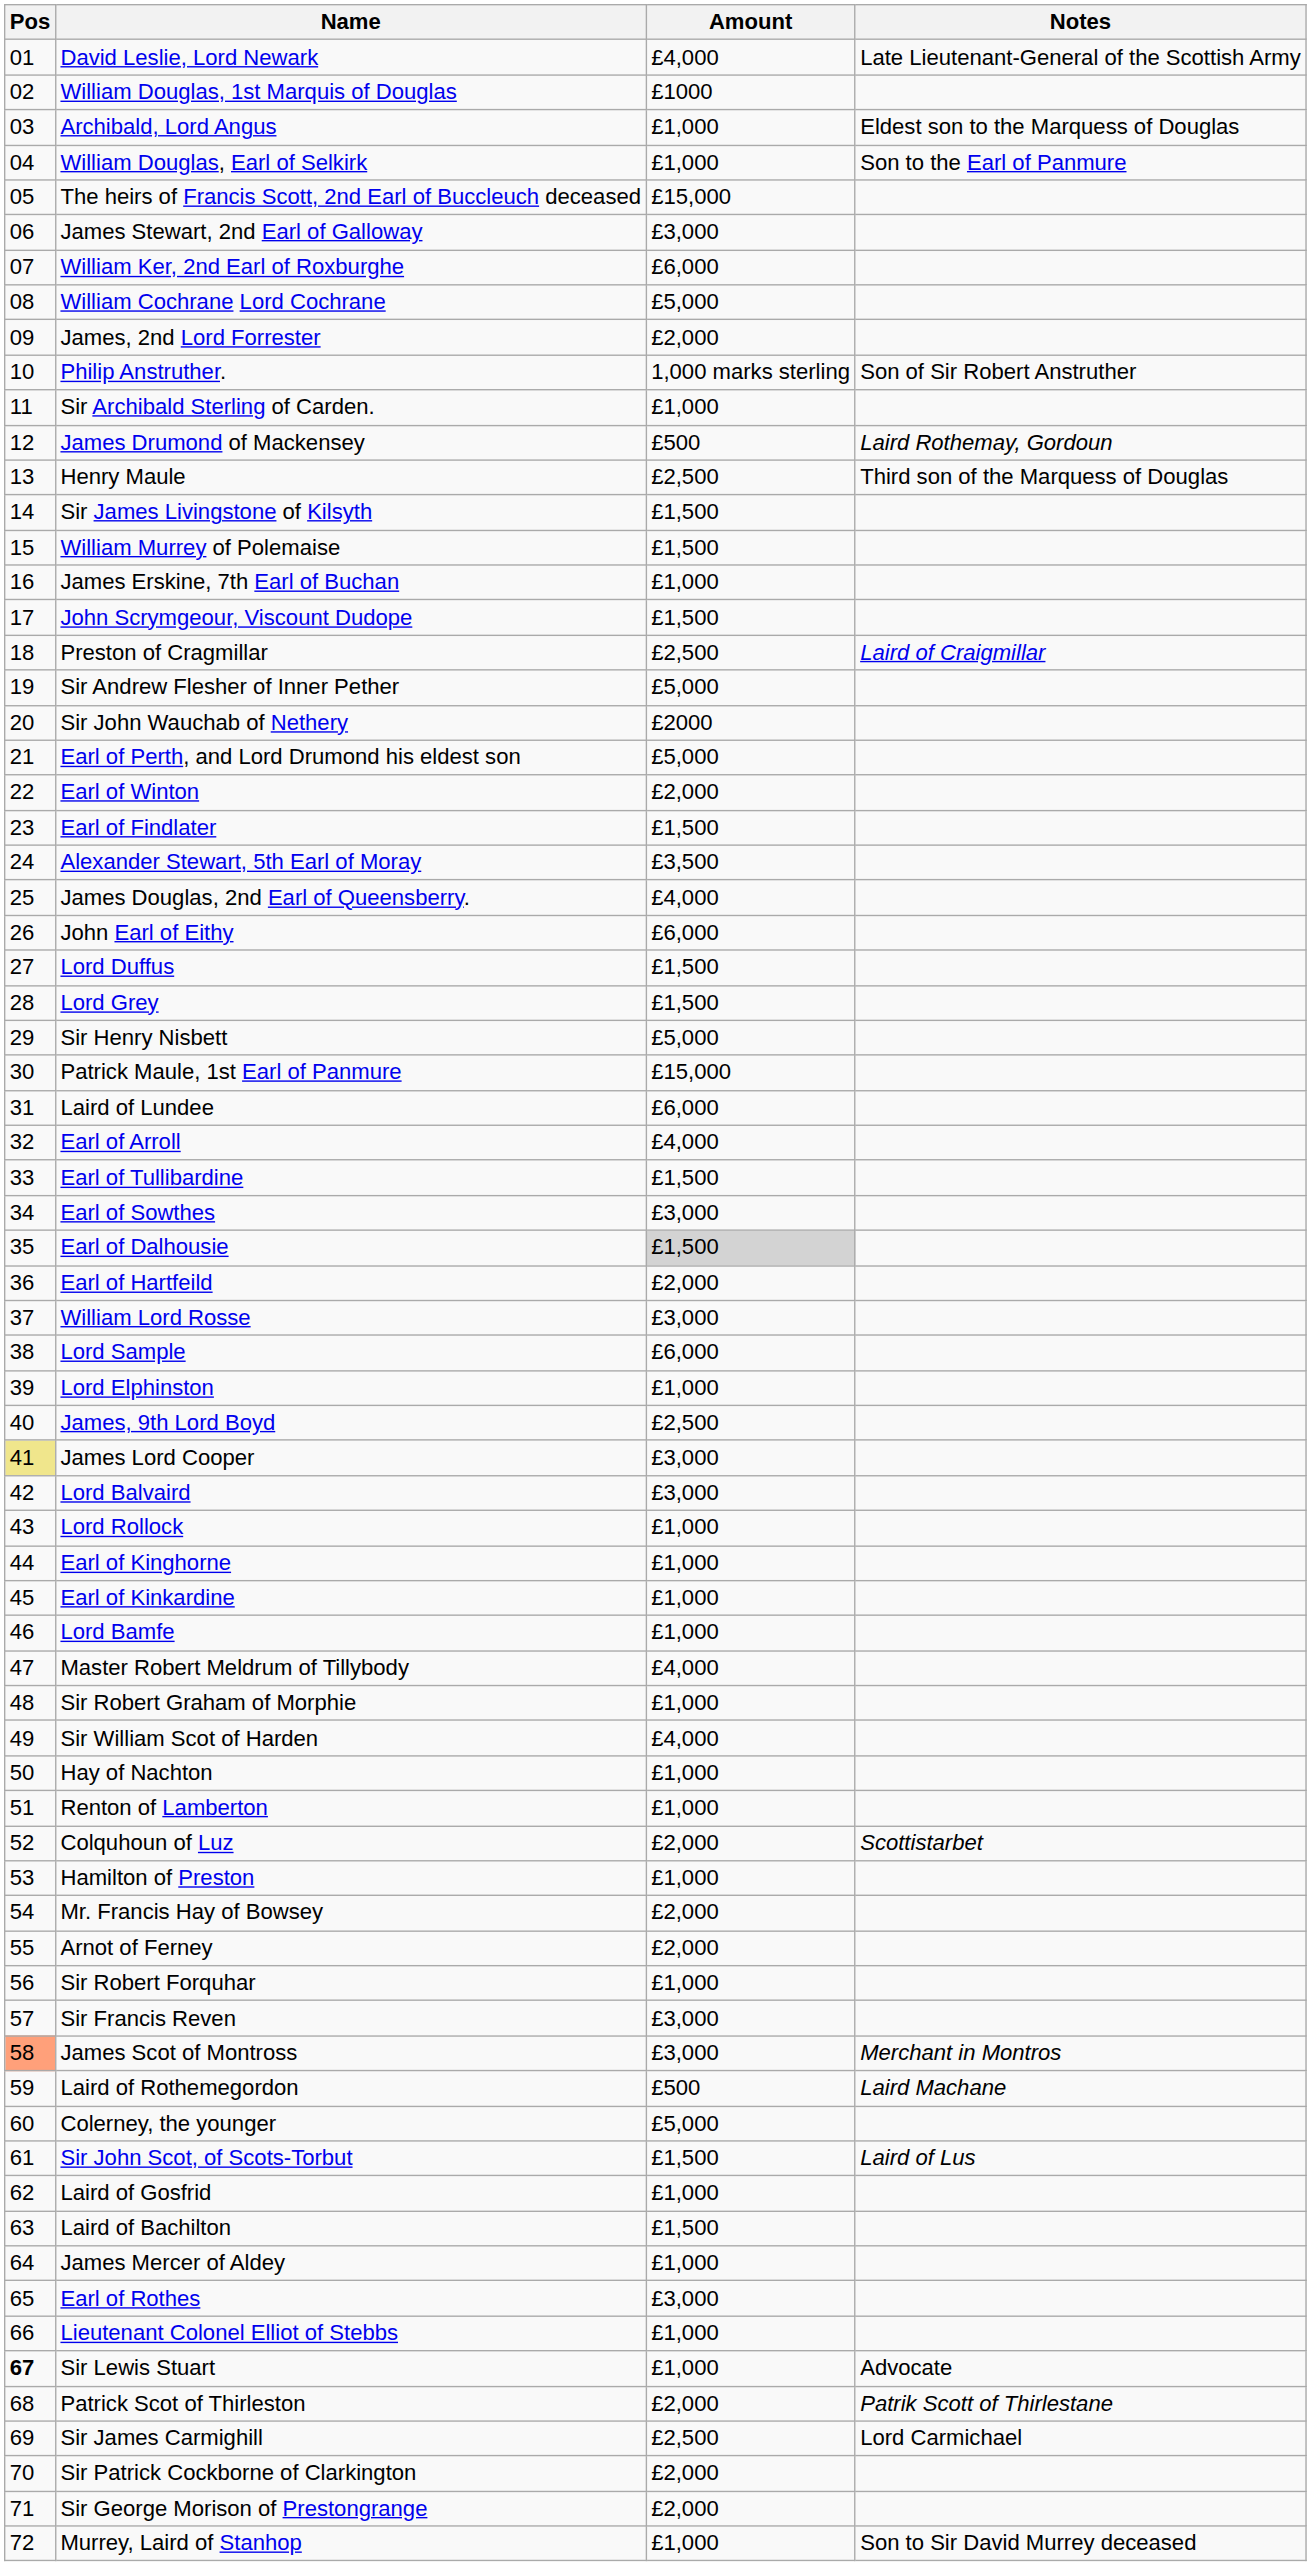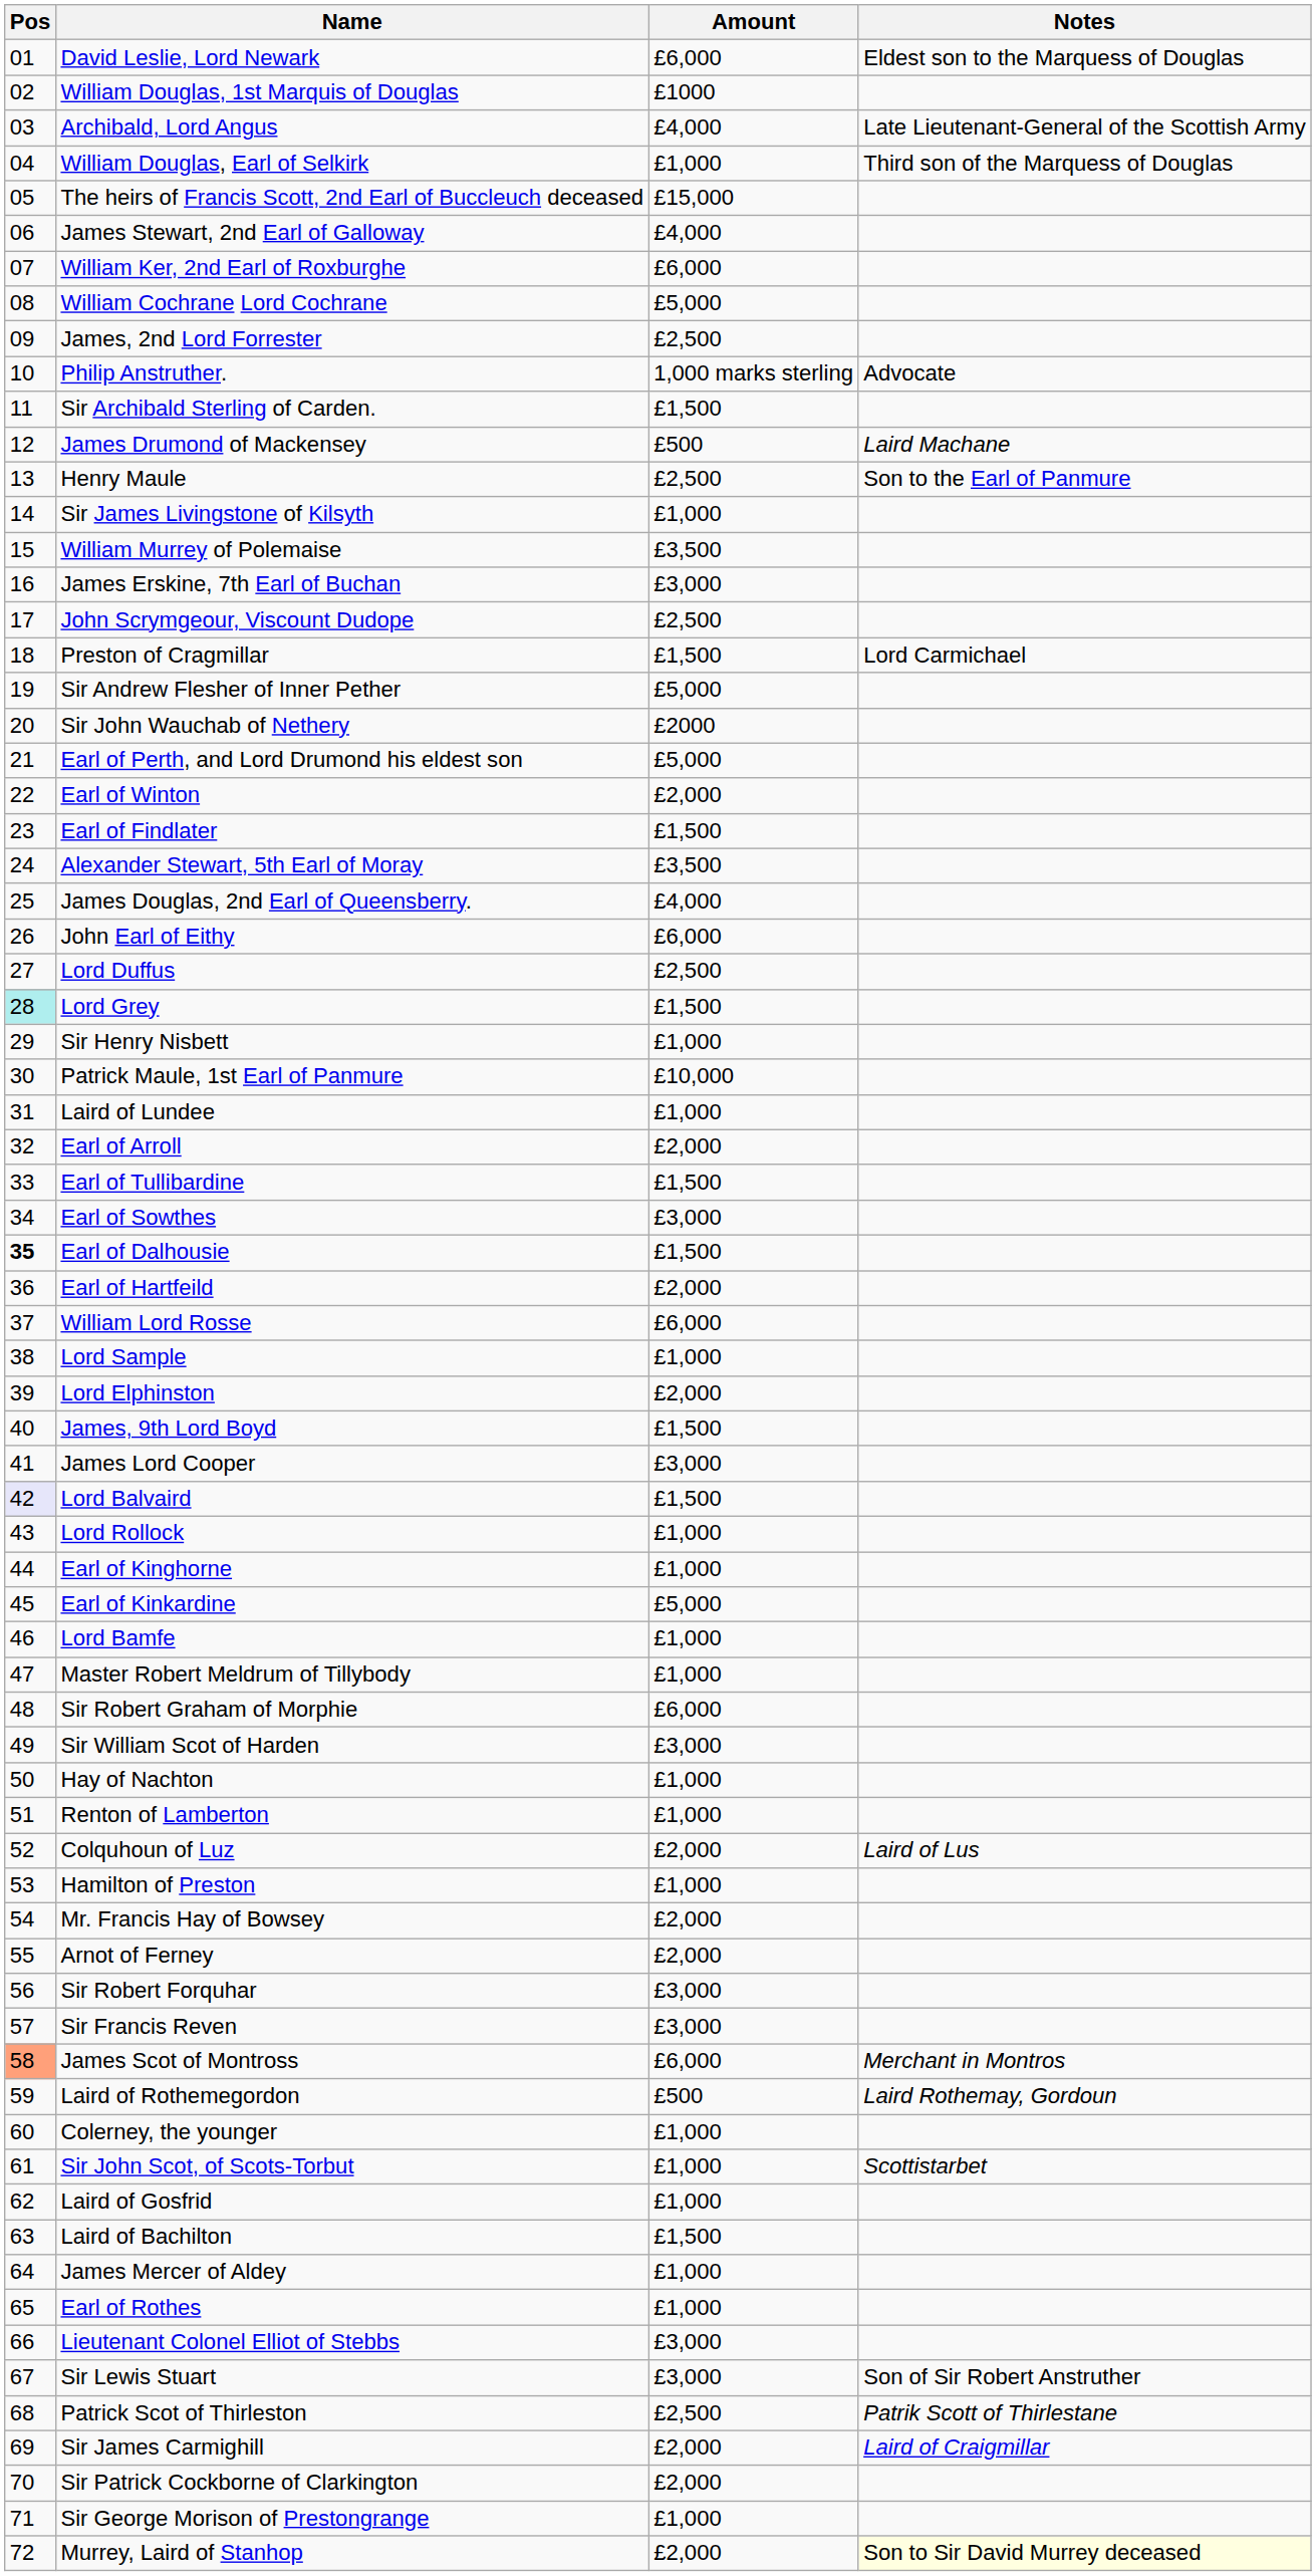 <table class="sortable wikitable" align="center">
 <tr>
 <th>Pos</th>
 <th class="unsortable">Name</th>
 <th>Amount</th>
 <th class="unsortable">Notes</th>
 </tr>
 <tr>
 <td>01</td>
 <td><a href='#'>David Leslie, Lord Newark</a></td>
-<td>£4,000</td>
-<td>Late Lieutenant-General of the Scottish Army</td>
+<td>£6,000</td>
+<td>Eldest son to the Marquess of Douglas</td>
 </tr>
 <tr>
 <td>02</td>
 <td><a href='#'>William Douglas, 1st Marquis of Douglas</a></td>
 <td>£1000</td>
 <td></td>
 </tr>
 <tr>
 <td>03</td>
 <td><a href='#'>Archibald, Lord Angus</a></td>
-<td>£1,000</td>
-<td>Eldest son to the Marquess of Douglas</td>
+<td>£4,000</td>
+<td>Late Lieutenant-General of the Scottish Army</td>
 </tr>
 <tr>
 <td>04</td>
 <td><a href='#'>William Douglas</a>, <a href='#'>Earl of Selkirk</a></td>
 <td>£1,000</td>
-<td>Son to the <a href='#'>Earl of Panmure</a></td>
+<td>Third son of the Marquess of Douglas</td>
 </tr>
 <tr>
 <td>05</td>
 <td>The heirs of <a href='#'>Francis Scott, 2nd Earl of Buccleuch</a> deceased</td>
 <td>£15,000</td>
 <td></td>
 </tr>
 <tr>
 <td>06</td>
 <td>James Stewart, 2nd <a href='#'>Earl of Galloway</a></td>
-<td>£3,000</td>
+<td>£4,000</td>
 <td></td>
 </tr>
 <tr>
 <td>07</td>
 <td><a href='#'>William Ker, 2nd Earl of Roxburghe</a></td>
 <td>£6,000</td>
 <td></td>
 </tr>
 <tr>
 <td>08</td>
 <td><a href='#'>William Cochrane</a> <a href='#'>Lord Cochrane</a></td>
 <td>£5,000</td>
 <td></td>
 </tr>
 <tr>
 <td>09</td>
 <td>James, 2nd <a href='#'>Lord Forrester</a></td>
-<td>£2,000</td>
+<td>£2,500</td>
 <td></td>
 </tr>
 <tr>
 <td>10</td>
 <td><a href='#'>Philip Anstruther</a>.</td>
 <td>1,000 marks sterling</td>
-<td>Son of Sir Robert Anstruther</td>
+<td>Advocate</td>
 </tr>
 <tr>
 <td>11</td>
 <td>Sir <a href='#'>Archibald Sterling</a> of Carden.</td>
-<td>£1,000</td>
+<td>£1,500</td>
 <td></td>
 </tr>
 <tr>
 <td>12</td>
 <td><a href='#'>James Drumond</a> of Mackensey</td>
 <td>£500</td>
-<td><em>Laird Rothemay, Gordoun</em></td>
+<td><em>Laird Machane</em></td>
 </tr>
 <tr>
 <td>13</td>
 <td>Henry Maule</td>
 <td>£2,500</td>
-<td>Third son of the Marquess of Douglas</td>
+<td>Son to the <a href='#'>Earl of Panmure</a></td>
 </tr>
 <tr>
 <td>14</td>
 <td>Sir <a href='#'>James Livingstone</a> of <a href='#'>Kilsyth</a></td>
-<td>£1,500</td>
+<td>£1,000</td>
 <td></td>
 </tr>
 <tr>
 <td>15</td>
 <td><a href='#'>William Murrey</a> of Polemaise</td>
-<td>£1,500</td>
+<td>£3,500</td>
 <td></td>
 </tr>
 <tr>
 <td>16</td>
 <td>James Erskine, 7th <a href='#'>Earl of Buchan</a></td>
-<td>£1,000</td>
+<td>£3,000</td>
 <td></td>
 </tr>
 <tr>
 <td>17</td>
 <td><a href='#'>John Scrymgeour, Viscount Dudope</a></td>
-<td>£1,500</td>
+<td>£2,500</td>
 <td></td>
 </tr>
 <tr>
 <td>18</td>
 <td>Preston of Cragmillar</td>
-<td>£2,500</td>
-<td><em><a href='#'>Laird of Craigmillar</a></em></td>
+<td>£1,500</td>
+<td></em>Lord Carmichael<em></td>
 </tr>
 <tr>
 <td>19</td>
 <td>Sir Andrew Flesher of Inner Pether</td>
 <td>£5,000</td>
 <td></td>
 </tr>
 <tr>
 <td>20</td>
 <td>Sir John Wauchab of <a href='#'>Nethery</a></td>
 <td>£2000</td>
 <td></td>
 </tr>
 <tr>
 <td>21</td>
 <td><a href='#'>Earl of Perth</a>, and Lord Drumond his eldest son</td>
 <td>£5,000</td>
 <td></td>
 </tr>
 <tr>
 <td>22</td>
 <td><a href='#'>Earl of Winton</a></td>
 <td>£2,000</td>
 <td></td>
 </tr>
 <tr>
 <td>23</td>
 <td><a href='#'>Earl of Findlater</a></td>
 <td>£1,500</td>
 <td></td>
 </tr>
 <tr>
 <td>24</td>
 <td><a href='#'>Alexander Stewart, 5th Earl of Moray</a></td>
 <td>£3,500</td>
 <td></td>
 </tr>
 <tr>
 <td>25</td>
 <td>James Douglas, 2nd <a href='#'>Earl of Queensberry</a>.</td>
 <td>£4,000</td>
 <td></td>
 </tr>
 <tr>
 <td>26</td>
 <td>John <a href='#'>Earl of Eithy</a></td>
 <td>£6,000</td>
 <td></td>
 </tr>
 <tr>
 <td>27</td>
 <td><a href='#'>Lord Duffus</a></td>
-<td>£1,500</td>
+<td>£2,500</td>
 <td></td>
 </tr>
 <tr>
-<td>28</td>
+<td style="background: paleturquoise;">28</td>
 <td><a href='#'>Lord Grey</a></td>
 <td>£1,500</td>
 <td></td>
 </tr>
 <tr>
 <td>29</td>
 <td>Sir Henry Nisbett</td>
-<td>£5,000</td>
+<td>£1,000</td>
 <td></td>
 </tr>
 <tr>
 <td>30</td>
 <td>Patrick Maule, 1st <a href='#'>Earl of Panmure</a></td>
-<td>£15,000</td>
+<td>£10,000</td>
 <td></td>
 </tr>
 <tr>
 <td>31</td>
 <td>Laird of Lundee</td>
-<td>£6,000</td>
+<td>£1,000</td>
 <td></td>
 </tr>
 <tr>
 <td>32</td>
 <td><a href='#'>Earl of Arroll</a></td>
-<td>£4,000</td>
+<td>£2,000</td>
 <td></td>
 </tr>
 <tr>
 <td>33</td>
 <td><a href='#'>Earl of Tullibardine</a></td>
 <td>£1,500</td>
 <td></td>
 </tr>
 <tr>
 <td>34</td>
 <td><a href='#'>Earl of Sowthes</a></td>
 <td>£3,000</td>
 <td></td>
 </tr>
 <tr>
-<td>35</td>
+<td><strong>35</strong></td>
 <td><a href='#'>Earl of Dalhousie</a></td>
-<td style="background: lightgrey;">£1,500</td>
+<td>£1,500</td>
 <td></td>
 </tr>
 <tr>
 <td>36</td>
 <td><a href='#'>Earl of Hartfeild</a></td>
 <td>£2,000</td>
 <td></td>
 </tr>
 <tr>
 <td>37</td>
 <td><a href='#'>William Lord Rosse</a></td>
-<td>£3,000</td>
+<td>£6,000</td>
 <td></td>
 </tr>
 <tr>
 <td>38</td>
 <td><a href='#'>Lord Sample</a></td>
-<td>£6,000</td>
+<td>£1,000</td>
 <td></td>
 </tr>
 <tr>
 <td>39</td>
 <td><a href='#'>Lord Elphinston</a></td>
-<td>£1,000</td>
+<td>£2,000</td>
 <td></td>
 </tr>
 <tr>
 <td>40</td>
 <td><a href='#'>James, 9th Lord Boyd</a></td>
-<td>£2,500</td>
+<td>£1,500</td>
 <td></td>
 </tr>
 <tr>
-<td style="background: khaki;">41</td>
+<td>41</td>
 <td>James Lord Cooper</td>
 <td>£3,000</td>
 <td></td>
 </tr>
 <tr>
-<td>42</td>
+<td style="background: lavender;">42</td>
 <td><a href='#'>Lord Balvaird</a></td>
-<td>£3,000</td>
+<td>£1,500</td>
 <td></td>
 </tr>
 <tr>
 <td>43</td>
 <td><a href='#'>Lord Rollock</a></td>
 <td>£1,000</td>
 <td></td>
 </tr>
 <tr>
 <td>44</td>
 <td><a href='#'>Earl of Kinghorne</a></td>
 <td>£1,000</td>
 <td></td>
 </tr>
 <tr>
 <td>45</td>
 <td><a href='#'>Earl of Kinkardine</a></td>
-<td>£1,000</td>
+<td>£5,000</td>
 <td></td>
 </tr>
 <tr>
 <td>46</td>
 <td><a href='#'>Lord Bamfe</a></td>
 <td>£1,000</td>
 <td></td>
 </tr>
 <tr>
 <td>47</td>
 <td>Master Robert Meldrum of Tillybody</td>
-<td>£4,000</td>
+<td>£1,000</td>
 <td></td>
 </tr>
 <tr>
 <td>48</td>
 <td>Sir Robert Graham of Morphie</td>
-<td>£1,000</td>
+<td>£6,000</td>
 <td></td>
 </tr>
 <tr>
 <td>49</td>
 <td>Sir William Scot of Harden</td>
-<td>£4,000</td>
+<td>£3,000</td>
 <td></td>
 </tr>
 <tr>
 <td>50</td>
 <td>Hay of Nachton</td>
 <td>£1,000</td>
 <td></td>
 </tr>
 <tr>
 <td>51</td>
 <td>Renton of <a href='#'>Lamberton</a></td>
 <td>£1,000</td>
 <td></td>
 </tr>
 <tr>
 <td>52</td>
 <td>Colquhoun of <a href='#'>Luz</a></td>
 <td>£2,000</td>
-<td><em>Scottistarbet</em></td>
+<td><em>Laird of Lus</em></td>
 </tr>
 <tr>
 <td>53</td>
 <td>Hamilton of <a href='#'>Preston</a></td>
 <td>£1,000</td>
 <td></td>
 </tr>
 <tr>
 <td>54</td>
 <td>Mr. Francis Hay of Bowsey</td>
 <td>£2,000</td>
 <td></td>
 </tr>
 <tr>
 <td>55</td>
 <td>Arnot of Ferney</td>
 <td>£2,000</td>
 <td></td>
 </tr>
 <tr>
 <td>56</td>
 <td>Sir Robert Forquhar</td>
-<td>£1,000</td>
+<td>£3,000</td>
 <td></td>
 </tr>
 <tr>
 <td>57</td>
 <td>Sir Francis Reven</td>
 <td>£3,000</td>
 <td></td>
 </tr>
 <tr>
 <td style="background: lightsalmon;">58</td>
 <td>James Scot of Montross</td>
-<td>£3,000</td>
+<td>£6,000</td>
 <td><em>Merchant in Montros</em></td>
 </tr>
 <tr>
 <td>59</td>
 <td>Laird of Rothemegordon</td>
 <td>£500</td>
-<td><em>Laird Machane</em></td>
+<td><em>Laird Rothemay, Gordoun</em></td>
 </tr>
 <tr>
 <td>60</td>
 <td>Colerney, the younger</td>
-<td>£5,000</td>
+<td>£1,000</td>
 <td></td>
 </tr>
 <tr>
 <td>61</td>
 <td><a href='#'>Sir John Scot, of Scots-Torbut</a></td>
-<td>£1,500</td>
-<td><em>Laird of Lus</em></td>
+<td>£1,000</td>
+<td><em>Scottistarbet</em></td>
 </tr>
 <tr>
 <td>62</td>
 <td>Laird of Gosfrid</td>
 <td>£1,000</td>
 <td></td>
 </tr>
 <tr>
 <td>63</td>
 <td>Laird of Bachilton</td>
 <td>£1,500</td>
 <td></td>
 </tr>
 <tr>
 <td>64</td>
 <td>James Mercer of Aldey</td>
 <td>£1,000</td>
 <td></td>
 </tr>
 <tr>
 <td>65</td>
 <td><a href='#'>Earl of Rothes</a></td>
-<td>£3,000</td>
+<td>£1,000</td>
 <td></td>
 </tr>
 <tr>
 <td>66</td>
 <td><a href='#'>Lieutenant Colonel Elliot of Stebbs</a></td>
-<td>£1,000</td>
+<td>£3,000</td>
 <td></td>
 </tr>
 <tr>
-<td><strong>67</strong></td>
+<td>67</td>
 <td>Sir Lewis Stuart</td>
-<td>£1,000</td>
-<td>Advocate</td>
+<td>£3,000</td>
+<td>Son of Sir Robert Anstruther</td>
 </tr>
 <tr>
 <td>68</td>
 <td>Patrick Scot of Thirleston</td>
-<td>£2,000</td>
+<td>£2,500</td>
 <td><em>Patrik Scott of Thirlestane<strong></td>
 </tr>
 <tr>
 <td>69</td>
 <td>Sir James Carmighill</td>
-<td>£2,500</td>
-<td></em>Lord Carmichael<em></td>
+<td>£2,000</td>
+<td><em><a href='#'>Laird of Craigmillar</a></em></td>
 </tr>
 <tr>
 <td>70</td>
 <td>Sir Patrick Cockborne of Clarkington</td>
 <td>£2,000</td>
 <td></td>
 </tr>
 <tr>
 <td>71</td>
 <td>Sir George Morison of <a href='#'>Prestongrange</a></td>
-<td>£2,000</td>
+<td>£1,000</td>
 <td></td>
 </tr>
 <tr>
 <td>72</td>
 <td>Murrey, Laird of <a href='#'>Stanhop</a></td>
-<td>£1,000</td>
-<td>Son to Sir David Murrey deceased</td>
+<td>£2,000</td>
+<td style="background: lightyellow;">Son to Sir David Murrey deceased</td>
 </tr>
 </table>
